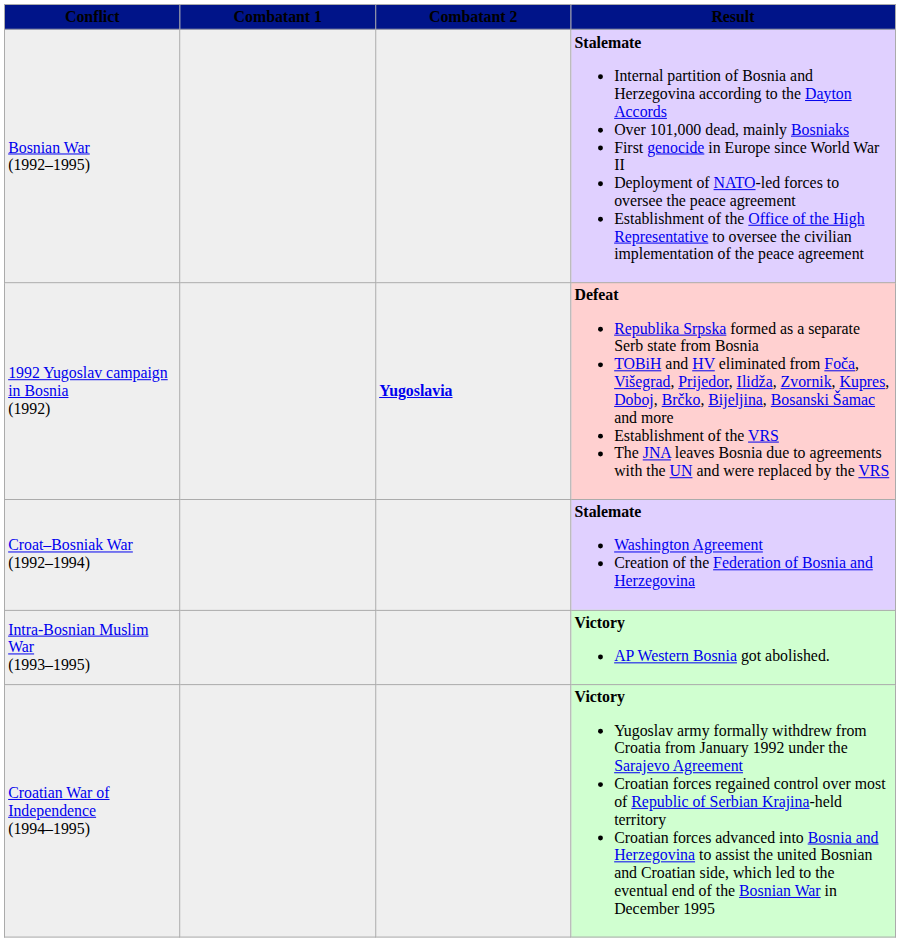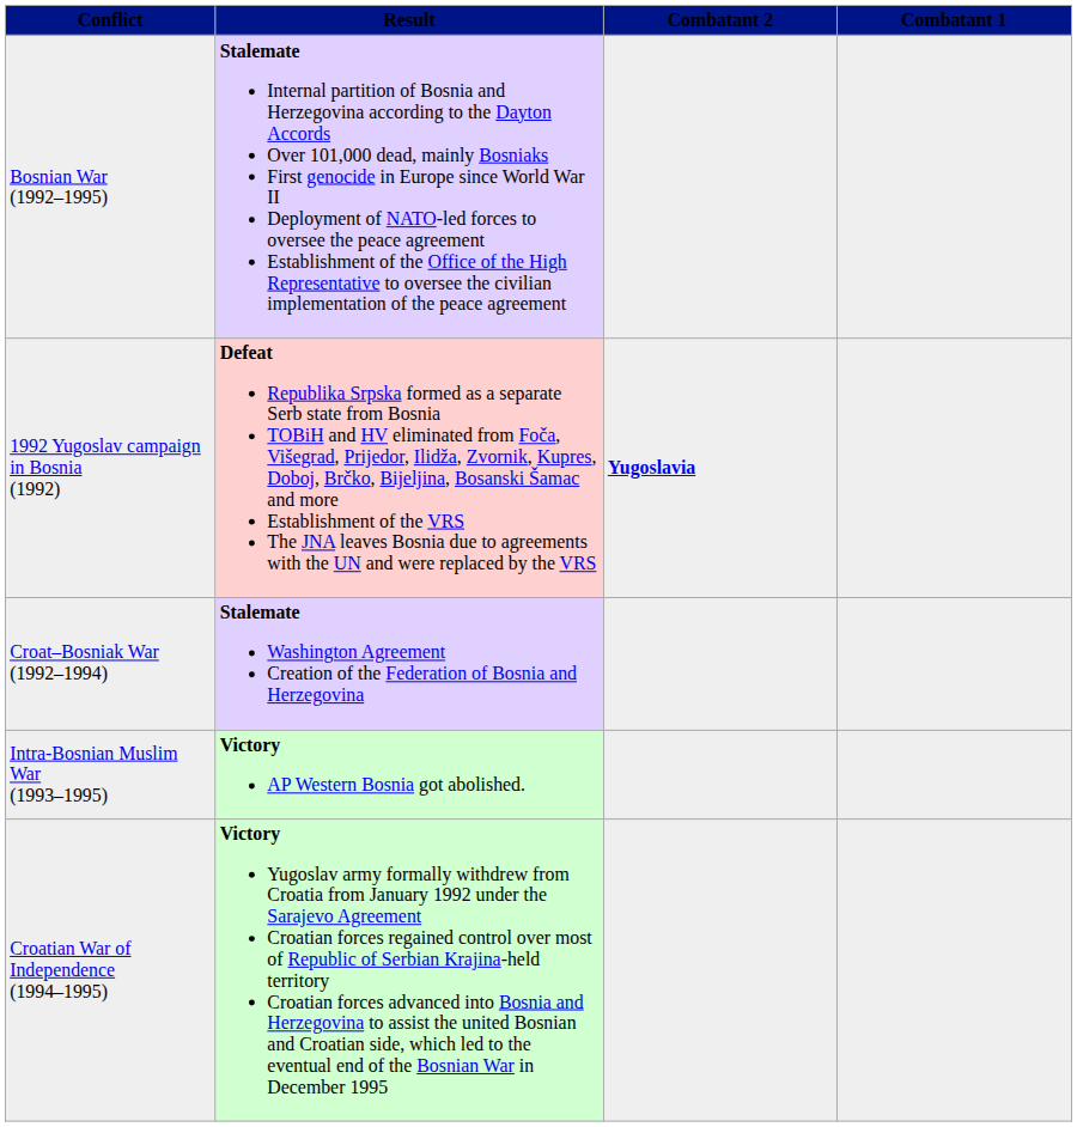 <table class="wikitable">
 <tr>
 <th style="background:#001489" width="170px"><span>Conflict</span></th>
+<th style="background:#001489" width="320px"><span>Result</span></th>
+<th style="background:#001489" width="190px"><span>Combatant 2</span></th>
 <th style="background:#001489" width="190px"><span>Combatant 1</span></th>
-<th style="background:#001489" width="190px"><span>Combatant 2</span></th>
-<th style="background:#001489" width="320px"><span>Result</span></th>
 </tr>
 <tr>
 <td style="background:#efefef"><a href='#'>Bosnian War</a><br>(1992–1995)</td>
+<td style="background:#E0D0FF"><strong>Stalemate</strong><br><ul><li>Internal partition of Bosnia and Herzegovina according to the <a href='#'>Dayton Accords</a></li><li>Over 101,000 dead, mainly <a href='#'>Bosniaks</a></li><li>First <a href='#'>genocide</a> in Europe since World War II</li><li>Deployment of <a href='#'>NATO</a>-led forces to oversee the peace agreement</li><li>Establishment of the <a href='#'>Office of the High Representative</a> to oversee the civilian implementation of the peace agreement</li></ul></td>
+<td style="background:#efefef"><br><br><br></td>
 <td style="background:#efefef"><br><br></td>
-<td style="background:#efefef"><br><br><br></td>
-<td style="background:#E0D0FF"><strong>Stalemate</strong><br><ul><li>Internal partition of Bosnia and Herzegovina according to the <a href='#'>Dayton Accords</a></li><li>Over 101,000 dead, mainly <a href='#'>Bosniaks</a></li><li>First <a href='#'>genocide</a> in Europe since World War II</li><li>Deployment of <a href='#'>NATO</a>-led forces to oversee the peace agreement</li><li>Establishment of the <a href='#'>Office of the High Representative</a> to oversee the civilian implementation of the peace agreement</li></ul></td>
 </tr>
 <tr>
 <td style="background:#efefef"><a href='#'>1992 Yugoslav campaign in Bosnia</a><br>(1992)</td>
+<td style="background:#FFD0D0"><strong>Defeat</strong><br><ul><li><a href='#'>Republika Srpska</a> formed as a separate Serb state from Bosnia</li><li><a href='#'>TOBiH</a> and <a href='#'>HV</a> eliminated from <a href='#'>Foča</a>, <a href='#'>Višegrad</a>, <a href='#'>Prijedor</a>, <a href='#'>Ilidža</a>, <a href='#'>Zvornik</a>, <a href='#'>Kupres</a>, <a href='#'>Doboj</a>, <a href='#'>Brčko</a>, <a href='#'>Bijeljina</a>, <a href='#'>Bosanski Šamac</a> and more</li><li>Establishment of the <a href='#'>VRS</a></li><li>The <a href='#'>JNA</a> leaves Bosnia due to agreements with the <a href='#'>UN</a> and were replaced by the <a href='#'>VRS</a></li></ul></td>
+<td style="background:#efefef"><strong> <a href='#'>Yugoslavia</a><br></strong></td>
 <td style="background:#efefef"><br><br></td>
-<td style="background:#efefef"><strong> <a href='#'>Yugoslavia</a><br></strong></td>
-<td style="background:#FFD0D0"><strong>Defeat</strong><br><ul><li><a href='#'>Republika Srpska</a> formed as a separate Serb state from Bosnia</li><li><a href='#'>TOBiH</a> and <a href='#'>HV</a> eliminated from <a href='#'>Foča</a>, <a href='#'>Višegrad</a>, <a href='#'>Prijedor</a>, <a href='#'>Ilidža</a>, <a href='#'>Zvornik</a>, <a href='#'>Kupres</a>, <a href='#'>Doboj</a>, <a href='#'>Brčko</a>, <a href='#'>Bijeljina</a>, <a href='#'>Bosanski Šamac</a> and more</li><li>Establishment of the <a href='#'>VRS</a></li><li>The <a href='#'>JNA</a> leaves Bosnia due to agreements with the <a href='#'>UN</a> and were replaced by the <a href='#'>VRS</a></li></ul></td>
 </tr>
 <tr>
 <td style="background:#efefef"><a href='#'>Croat–Bosniak War</a><br>(1992–1994)</td>
+<td style="background:#E0D0FF"><strong>Stalemate</strong><br><ul><li><a href='#'>Washington Agreement</a></li><li>Creation of the <a href='#'>Federation of Bosnia and Herzegovina</a></li></ul></td>
+<td style="background:#efefef"><br></td>
 <td style="background:#efefef"></td>
-<td style="background:#efefef"><br></td>
-<td style="background:#E0D0FF"><strong>Stalemate</strong><br><ul><li><a href='#'>Washington Agreement</a></li><li>Creation of the <a href='#'>Federation of Bosnia and Herzegovina</a></li></ul></td>
 </tr>
 <tr>
 <td style="background:#efefef"><a href='#'>Intra-Bosnian Muslim War</a><br>(1993–1995)</td>
+<td style="background:#D0FFD0"><strong>Victory</strong><br><ul><li><a href='#'>AP Western Bosnia</a> got abolished.</li></ul></td>
 <td style="background:#efefef"></td>
 <td style="background:#efefef"></td>
-<td style="background:#D0FFD0"><strong>Victory</strong><br><ul><li><a href='#'>AP Western Bosnia</a> got abolished.</li></ul></td>
 </tr>
 <tr>
 <td style="background:#efefef"><a href='#'>Croatian War of Independence</a><br>(1994–1995)</td>
+<td style="background:#D0FFD0"><strong>Victory</strong><br><ul><li>Yugoslav army formally withdrew from Croatia from January 1992 under the <a href='#'>Sarajevo Agreement</a></li><li>Croatian forces regained control over most of <a href='#'>Republic of Serbian Krajina</a>-held territory</li><li>Croatian forces advanced into <a href='#'>Bosnia and Herzegovina</a> to assist the united Bosnian and Croatian side, which led to the eventual end of the <a href='#'>Bosnian War</a> in December 1995</li></ul></td>
 <td style="background:#efefef"><br></td>
 <td style="background:#efefef"><br></td>
-<td style="background:#D0FFD0"><strong>Victory</strong><br><ul><li>Yugoslav army formally withdrew from Croatia from January 1992 under the <a href='#'>Sarajevo Agreement</a></li><li>Croatian forces regained control over most of <a href='#'>Republic of Serbian Krajina</a>-held territory</li><li>Croatian forces advanced into <a href='#'>Bosnia and Herzegovina</a> to assist the united Bosnian and Croatian side, which led to the eventual end of the <a href='#'>Bosnian War</a> in December 1995</li></ul></td>
 </tr>
 </table>
